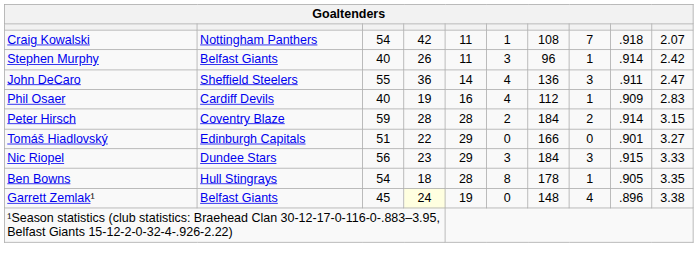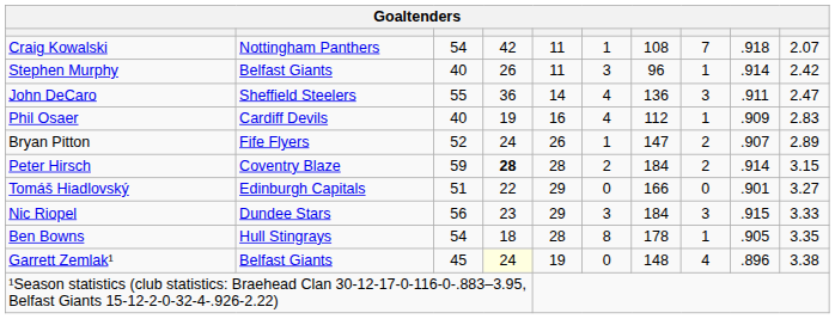 <table class="wikitable collapsible" style="width: 100%">
 <tr>
 <th colspan=10>Goaltenders</th>
 </tr>
 <tr>
 <th width="28%"></th>
 <th width="24%"></th>
 <th width="6%"></th>
 <th width="6%"></th>
 <th width="6%"></th>
 <th width="6%"></th>
 <th width="6%"></th>
 <th width="6%"></th>
 <th width="6%"></th>
 <th width="6%"></th>
 </tr>
 <tr align=center>
 <td align=left> <a href='#'>Craig Kowalski</a></td>
 <td align=left><a href='#'>Nottingham Panthers</a></td>
 <td>54</td>
 <td>42</td>
 <td>11</td>
 <td>1</td>
 <td>108</td>
 <td>7</td>
 <td>.918</td>
 <td>2.07</td>
 </tr>
 <tr align=center>
 <td align=left> <a href='#'>Stephen Murphy</a></td>
 <td align=left><a href='#'>Belfast Giants</a></td>
 <td>40</td>
 <td>26</td>
 <td>11</td>
 <td>3</td>
 <td>96</td>
 <td>1</td>
 <td>.914</td>
 <td>2.42</td>
 </tr>
 <tr align=center>
 <td align=left> <a href='#'>John DeCaro</a></td>
 <td align=left><a href='#'>Sheffield Steelers</a></td>
 <td>55</td>
 <td>36</td>
 <td>14</td>
 <td>4</td>
 <td>136</td>
 <td>3</td>
 <td>.911</td>
 <td>2.47</td>
 </tr>
 <tr align=center>
 <td align=left> <a href='#'>Phil Osaer</a></td>
 <td align=left><a href='#'>Cardiff Devils</a></td>
 <td>40</td>
 <td>19</td>
 <td>16</td>
 <td>4</td>
 <td>112</td>
 <td>1</td>
 <td>.909</td>
 <td>2.83</td>
 </tr>
 <tr align=center>
+<td align=left> Bryan Pitton</td>
+<td align=left><a href='#'>Fife Flyers</a></td>
+<td>52</td>
+<td>24</td>
+<td>26</td>
+<td>1</td>
+<td>147</td>
+<td>2</td>
+<td>.907</td>
+<td>2.89</td>
+</tr>
+<tr align=center>
 <td align=left> <a href='#'>Peter Hirsch</a></td>
 <td align=left><a href='#'>Coventry Blaze</a></td>
 <td>59</td>
-<td>28</td>
+<td><strong>28</strong></td>
 <td>28</td>
 <td>2</td>
 <td>184</td>
 <td>2</td>
 <td>.914</td>
 <td>3.15</td>
 </tr>
 <tr align=center>
 <td align=left> <a href='#'>Tomáš Hiadlovský</a></td>
 <td align=left><a href='#'>Edinburgh Capitals</a></td>
 <td>51</td>
 <td>22</td>
 <td>29</td>
 <td>0</td>
 <td>166</td>
 <td>0</td>
 <td>.901</td>
 <td>3.27</td>
 </tr>
 <tr align=center>
 <td align=left> <a href='#'>Nic Riopel</a></td>
 <td align=left><a href='#'>Dundee Stars</a></td>
 <td>56</td>
 <td>23</td>
 <td>29</td>
 <td>3</td>
 <td>184</td>
 <td>3</td>
 <td>.915</td>
 <td>3.33</td>
 </tr>
 <tr align=center>
 <td align=left> <a href='#'>Ben Bowns</a></td>
 <td align=left><a href='#'>Hull Stingrays</a></td>
 <td>54</td>
 <td>18</td>
 <td>28</td>
 <td>8</td>
 <td>178</td>
 <td>1</td>
 <td>.905</td>
 <td>3.35</td>
 </tr>
 <tr align=center>
 <td align=left> <a href='#'>Garrett Zemlak</a>¹</td>
 <td align=left><a href='#'>Belfast Giants</a></td>
 <td>45</td>
 <td style="background: lightyellow;">24</td>
 <td>19</td>
 <td>0</td>
 <td>148</td>
 <td>4</td>
 <td>.896</td>
 <td>3.38</td>
 </tr>
 <tr>
 <td colspan=4>¹Season statistics (club statistics: Braehead Clan 30-12-17-0-116-0-.883–3.95, Belfast Giants 15-12-2-0-32-4-.926-2.22)</td>
 </tr>
 </table>
